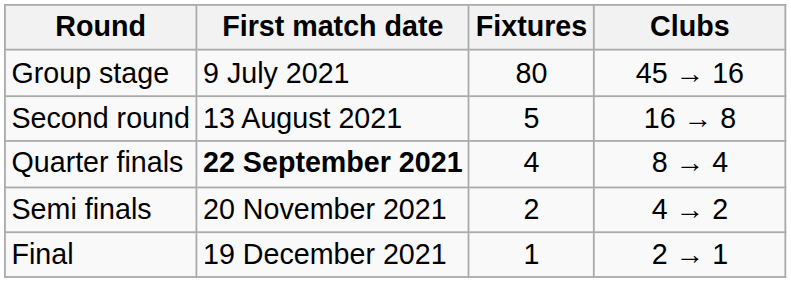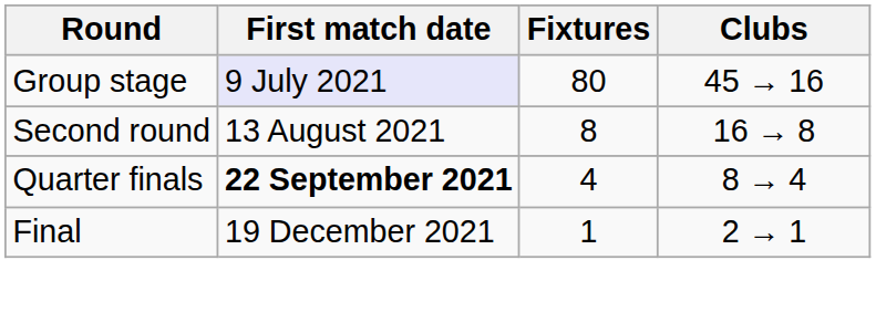 <table class="wikitable">
 <tr>
 <th>Round</th>
 <th>First match date</th>
 <th>Fixtures</th>
 <th width=100>Clubs</th>
 </tr>
 <tr align=center>
 <td align=left>Group stage</td>
-<td align=left>9 July 2021</td>
+<td align=left style="background: lavender;">9 July 2021</td>
 <td>80</td>
 <td>45 → 16</td>
 </tr>
 <tr align=center>
 <td align=left>Second round</td>
 <td align=left>13 August 2021</td>
-<td>5</td>
+<td>8</td>
 <td>16 → 8</td>
 </tr>
 <tr align=center>
 <td align=left>Quarter finals</td>
 <td align=left><strong>22 September 2021</strong></td>
 <td>4</td>
 <td>8 → 4</td>
 </tr>
 <tr align=center>
-<td align=left>Semi finals</td>
-<td align=left>20 November 2021</td>
-<td>2</td>
-<td>4 → 2</td>
-</tr>
-<tr align=center>
 <td align=left>Final</td>
 <td align=left>19 December 2021</td>
 <td>1</td>
 <td>2 → 1</td>
 </tr>
 </table>
